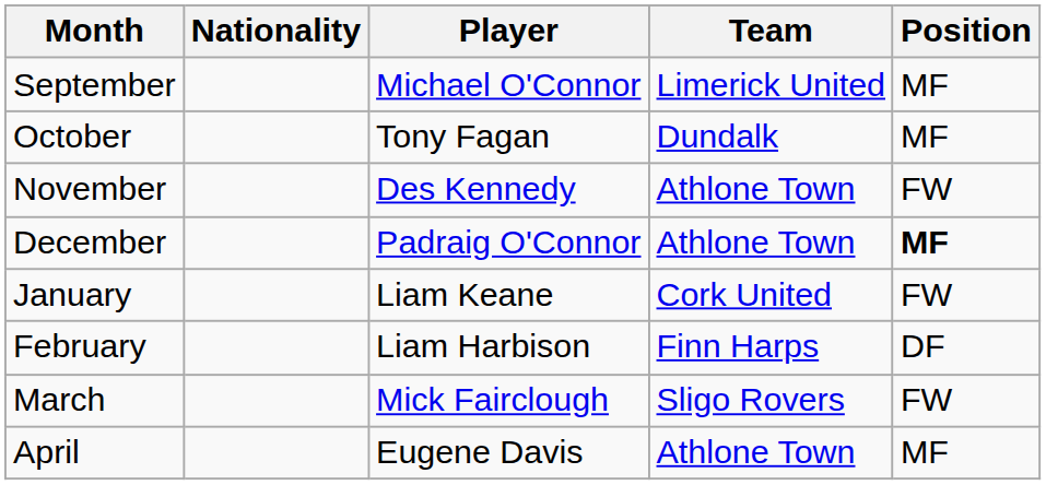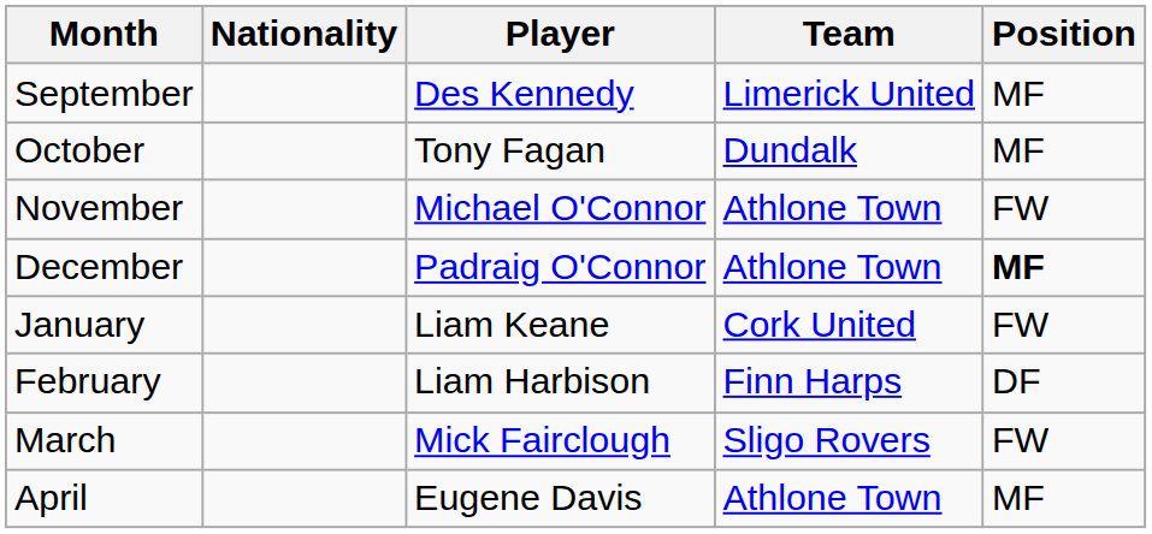 <table class="wikitable sortable">
 <tr>
 <th>Month</th>
 <th>Nationality</th>
 <th>Player</th>
 <th>Team</th>
 <th>Position</th>
 </tr>
 <tr>
 <td>September</td>
 <td></td>
-<td><a href='#'>Michael O'Connor</a></td>
+<td><a href='#'>Des Kennedy</a></td>
 <td><a href='#'>Limerick United</a></td>
 <td>MF</td>
 </tr>
 <tr>
 <td>October</td>
 <td></td>
 <td>Tony Fagan</td>
 <td><a href='#'>Dundalk</a></td>
 <td>MF</td>
 </tr>
 <tr>
 <td>November</td>
 <td></td>
-<td><a href='#'>Des Kennedy</a></td>
+<td><a href='#'>Michael O'Connor</a></td>
 <td><a href='#'>Athlone Town</a></td>
 <td>FW</td>
 </tr>
 <tr>
 <td>December</td>
 <td></td>
 <td><a href='#'>Padraig O'Connor</a></td>
 <td><a href='#'>Athlone Town</a></td>
 <td><strong>MF</strong></td>
 </tr>
 <tr>
 <td>January</td>
 <td></td>
 <td>Liam Keane</td>
 <td><a href='#'>Cork United</a></td>
 <td>FW</td>
 </tr>
 <tr>
 <td>February</td>
 <td></td>
 <td>Liam Harbison</td>
 <td><a href='#'>Finn Harps</a></td>
 <td>DF</td>
 </tr>
 <tr>
 <td>March</td>
 <td></td>
 <td><a href='#'>Mick Fairclough</a></td>
 <td><a href='#'>Sligo Rovers</a></td>
 <td>FW</td>
 </tr>
 <tr>
 <td>April</td>
 <td></td>
 <td>Eugene Davis</td>
 <td><a href='#'>Athlone Town</a></td>
 <td>MF</td>
 </tr>
 </table>
